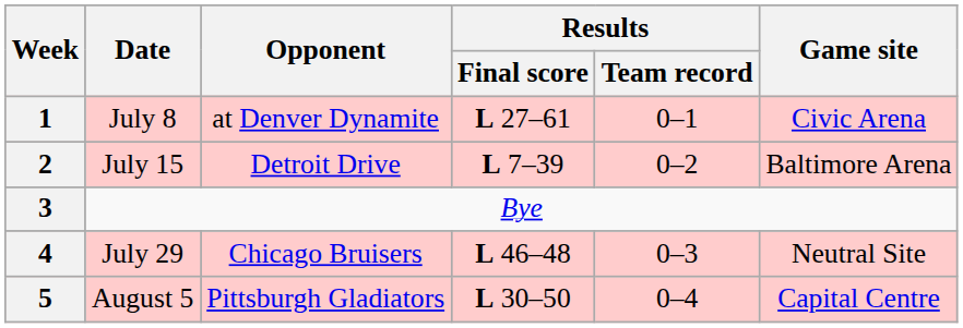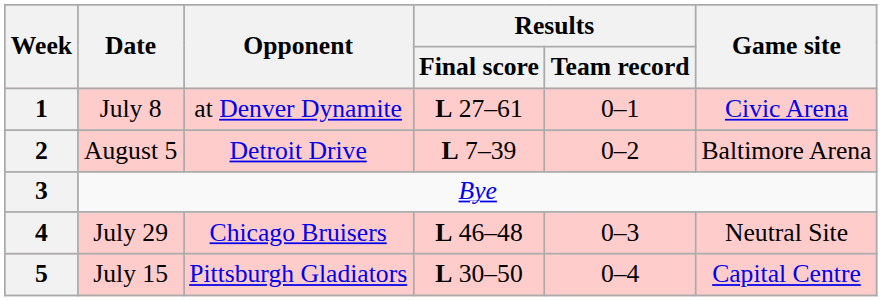 <table class="wikitable" style="font-size: 92%;" "align=center">
 <tr>
 <th rowspan="2">Week</th>
 <th rowspan="2">Date</th>
 <th rowspan="2">Opponent</th>
 <th colspan="2">Results</th>
 <th rowspan="2">Game site</th>
 </tr>
 <tr>
 <th>Final score</th>
 <th>Team record</th>
 </tr>
 <tr style="background:#fcc">
 <th>1</th>
 <td style="text-align:center;">July 8</td>
 <td style="text-align:center;">at <a href='#'>Denver Dynamite</a></td>
 <td style="text-align:center;"><strong>L</strong> 27–61</td>
 <td style="text-align:center;">0–1</td>
 <td style="text-align:center;"><a href='#'>Civic Arena</a></td>
 </tr>
 <tr style="background:#fcc">
 <th>2</th>
-<td style="text-align:center;">July 15</td>
+<td style="text-align:center;">August 5</td>
 <td style="text-align:center;"><a href='#'>Detroit Drive</a></td>
 <td style="text-align:center;"><strong>L</strong> 7–39</td>
 <td style="text-align:center;">0–2</td>
 <td style="text-align:center;">Baltimore Arena</td>
 </tr>
 <tr>
 <th>3</th>
 <td colspan="8" style="text-align:center;"><em><a href='#'>Bye</a></em></td>
 </tr>
 <tr style="background:#fcc">
 <th>4</th>
 <td style="text-align:center;">July 29</td>
 <td style="text-align:center;"><a href='#'>Chicago Bruisers</a></td>
 <td style="text-align:center;"><strong>L</strong> 46–48</td>
 <td style="text-align:center;">0–3</td>
 <td style="text-align:center;">Neutral Site</td>
 </tr>
 <tr style="background:#fcc">
 <th>5</th>
-<td style="text-align:center;">August 5</td>
+<td style="text-align:center;">July 15</td>
 <td style="text-align:center;"><a href='#'>Pittsburgh Gladiators</a></td>
 <td style="text-align:center;"><strong>L</strong> 30–50</td>
 <td style="text-align:center;">0–4</td>
 <td style="text-align:center;"><a href='#'>Capital Centre</a></td>
 </tr>
 </table>
